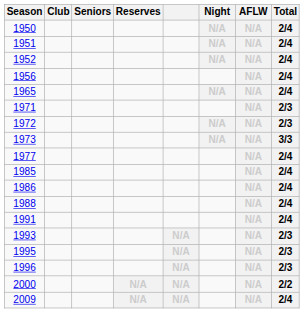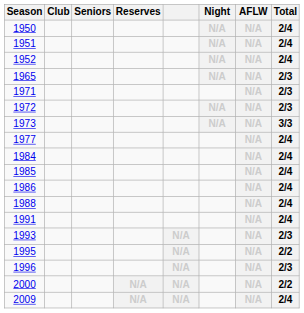 <table class="wikitable sortable" style=text-align:center>
 <tr>
 <th>Season</th>
 <th>Club</th>
 <th>Seniors</th>
 <th>Reserves</th>
 <th></th>
 <th>Night</th>
 <th>AFLW</th>
 <th>Total</th>
 </tr>
 <tr>
 <td><a href='#'>1950</a></td>
 <td align=left></td>
 <td></td>
 <td></td>
 <td></td>
 <th style="color:#CCCCCC" width="50"><strong>N/A</strong></th>
 <th style="color:#CCCCCC" width="50"><strong>N/A</strong></th>
 <th>2/4</th>
 </tr>
 <tr>
 <td><a href='#'>1951</a></td>
 <td align=left></td>
 <td></td>
 <td></td>
 <td></td>
 <th style="color:#CCCCCC" width="50"><strong>N/A</strong></th>
 <th style="color:#CCCCCC" width="50"><strong>N/A</strong></th>
 <th>2/4</th>
 </tr>
 <tr>
 <td><a href='#'>1952</a></td>
 <td align=left></td>
 <td></td>
 <td></td>
 <td></td>
 <th style="color:#CCCCCC" width="50"><strong>N/A</strong></th>
 <th style="color:#CCCCCC" width="50"><strong>N/A</strong></th>
 <th>2/4</th>
 </tr>
 <tr>
-<td><a href='#'>1956</a></td>
-<td align=left></td>
-<td></td>
-<td></td>
-<td></td>
-<td> <br></td>
-<th style="color:#CCCCCC" width="50"><strong>N/A</strong></th>
-<th>2/4</th>
-</tr>
-<tr>
 <td><a href='#'>1965</a></td>
 <td align=left></td>
 <td></td>
 <td></td>
 <td></td>
 <th style="color:#CCCCCC" width="50"><strong>N/A</strong> <br></th>
 <th style="color:#CCCCCC" width="50"><strong>N/A</strong></th>
-<th>2/4</th>
+<th>2/3</th>
 </tr>
 <tr>
 <td><a href='#'>1971</a></td>
 <td align=left></td>
 <td></td>
 <td></td>
 <td></td>
 <td> <br></td>
 <th style="color:#CCCCCC" width="50"><strong>N/A</strong></th>
 <th>2/3</th>
 </tr>
 <tr>
 <td><a href='#'>1972</a></td>
 <td align=left></td>
 <td></td>
 <td></td>
 <td></td>
 <th style="color:#CCCCCC" width="50"><strong>N/A</strong></th>
 <th style="color:#CCCCCC" width="50"><strong>N/A</strong></th>
 <th>2/3</th>
 </tr>
 <tr>
 <td><a href='#'>1973</a></td>
 <td align=left></td>
 <td></td>
 <td></td>
 <td></td>
 <th style="color:#CCCCCC" width="50"><strong>N/A</strong></th>
 <th style="color:#CCCCCC" width="50"><strong>N/A</strong></th>
 <th>3/3</th>
 </tr>
 <tr>
 <td><a href='#'>1977</a></td>
+<td align=left></td>
+<td></td>
+<td></td>
+<td></td>
+<td></td>
+<th style="color:#CCCCCC" width="50"><strong>N/A</strong></th>
+<th>2/4</th>
+</tr>
+<tr>
+<td><a href='#'>1984</a></td>
 <td align=left></td>
 <td></td>
 <td></td>
 <td></td>
 <td></td>
 <th style="color:#CCCCCC" width="50"><strong>N/A</strong></th>
 <th>2/4</th>
 </tr>
 <tr>
 <td><a href='#'>1985</a></td>
 <td align=left></td>
 <td></td>
 <td></td>
 <td></td>
 <td></td>
 <th style="color:#CCCCCC" width="50"><strong>N/A</strong></th>
 <th>2/4</th>
 </tr>
 <tr>
 <td><a href='#'>1986</a></td>
 <td align=left></td>
 <td></td>
 <td></td>
 <td></td>
 <td></td>
 <th style="color:#CCCCCC" width="50"><strong>N/A</strong></th>
 <th>2/4</th>
 </tr>
 <tr>
 <td><a href='#'>1988</a></td>
 <td align=left></td>
 <td></td>
 <td></td>
 <td></td>
 <td></td>
 <th style="color:#CCCCCC" width="50"><strong>N/A</strong></th>
 <th>2/4</th>
 </tr>
 <tr>
 <td><a href='#'>1991</a></td>
 <td align=left></td>
 <td></td>
 <td></td>
 <td></td>
 <td></td>
 <th style="color:#CCCCCC" width="50"><strong>N/A</strong></th>
 <th>2/4</th>
 </tr>
 <tr>
 <td><a href='#'>1993</a></td>
 <td align=left></td>
 <td></td>
 <td></td>
 <th style="color:#CCCCCC" width="50"><strong>N/A</strong></th>
 <td></td>
 <th style="color:#CCCCCC" width="50"><strong>N/A</strong></th>
 <th>2/3</th>
 </tr>
 <tr>
 <td><a href='#'>1995</a></td>
 <td align=left></td>
 <td></td>
 <td></td>
 <th style="color:#CCCCCC" width="50"><strong>N/A</strong></th>
 <td></td>
 <th style="color:#CCCCCC" width="50"><strong>N/A</strong></th>
-<th>2/3</th>
+<th>2/2</th>
 </tr>
 <tr>
 <td><a href='#'>1996</a></td>
 <td align=left></td>
 <td></td>
 <td></td>
 <th style="color:#CCCCCC" width="50"><strong>N/A</strong></th>
 <td></td>
 <th style="color:#CCCCCC" width="50"><strong>N/A</strong></th>
 <th>2/3</th>
 </tr>
 <tr>
 <td><a href='#'>2000</a></td>
 <td align=left></td>
 <td></td>
 <th style="color:#CCCCCC" width="50"><strong>N/A</strong></th>
 <th style="color:#CCCCCC" width="50"><strong>N/A</strong></th>
 <td></td>
 <th style="color:#CCCCCC" width="50"><strong>N/A</strong></th>
 <th>2/2</th>
 </tr>
 <tr>
 <td><a href='#'>2009</a></td>
 <td align=left></td>
 <td></td>
 <th style="color:#CCCCCC" width="50"><strong>N/A</strong></th>
 <th style="color:#CCCCCC" width="50"><strong>N/A</strong></th>
 <td></td>
 <th style="color:#CCCCCC" width="50"><strong>N/A</strong></th>
 <th>2/4</th>
 </tr>
 </table>
